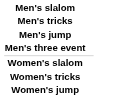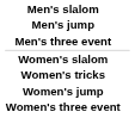 <table>
 <tr>
 <th scope="row">Men's slalom</th>
-<td></td>
-<td></td>
-<td></td>
-</tr>
-<tr>
-<th scope="row">Men's tricks</th>
 <td></td>
 <td></td>
 <td></td>
 </tr>
 <tr>
 <th scope="row">Men's jump</th>
 <td></td>
 <td></td>
 <td></td>
 </tr>
 <tr>
 <th scope="row">Men's three event</th>
 <td></td>
 <td></td>
 <td></td>
 </tr>
 <tr bgcolor=#DDDDDD>
 <td colspan=4></td>
 </tr>
 <tr>
 <th scope="row">Women's slalom</th>
 <td></td>
 <td></td>
 <td></td>
 </tr>
 <tr>
 <th scope="row">Women's tricks</th>
 <td></td>
 <td></td>
 <td></td>
 </tr>
 <tr>
 <th scope="row">Women's jump</th>
 <td></td>
 <td></td>
 <td></td>
 </tr>
+<tr>
+<th scope="row">Women's three event</th>
+<td></td>
+<td></td>
+<td></td>
+</tr>
 </table>
